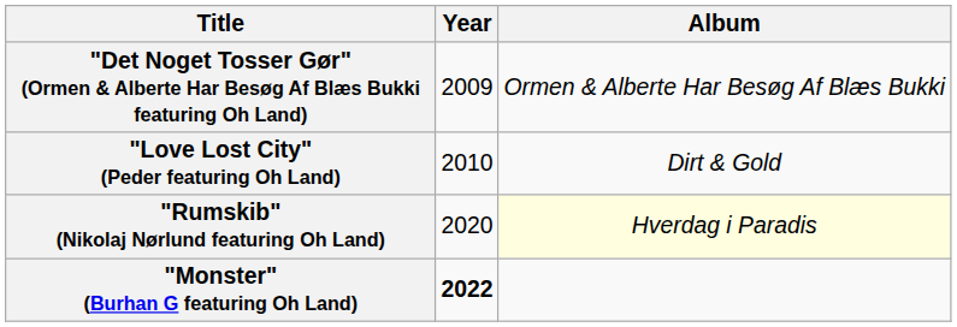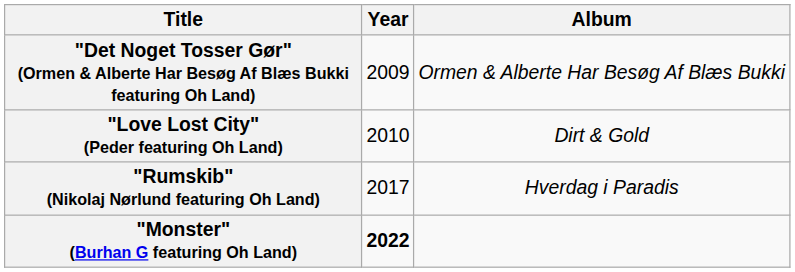 <table class="wikitable plainrowheaders" style="text-align:center;">
 <tr>
 <th scope="col" style="width:18em;">Title</th>
 <th scope="col" rowspan="1" style="width:1em;">Year</th>
 <th scope="col">Album</th>
 </tr>
 <tr>
 <th scope="row">"Det Noget Tosser Gør"<br><small>(Ormen & Alberte Har Besøg Af Blæs Bukki featuring Oh Land)</small></th>
 <td>2009</td>
 <td><em>Ormen & Alberte Har Besøg Af Blæs Bukki</em></td>
 </tr>
 <tr>
 <th scope="row">"Love Lost City"<br><small>(Peder featuring Oh Land)</small></th>
 <td>2010</td>
 <td><em>Dirt & Gold</em></td>
 </tr>
 <tr>
 <th scope="row">"Rumskib"<br><small>(Nikolaj Nørlund featuring Oh Land)</small></th>
-<td>2020</td>
-<td style="background: lightyellow;"><em>Hverdag i Paradis</em></td>
+<td>2017</td>
+<td><em>Hverdag i Paradis</em></td>
 </tr>
 <tr>
 <th scope="row">"Monster"<br><small>(<a href='#'>Burhan G</a> featuring Oh Land)</small></th>
 <td><strong>2022</strong></td>
 <td></td>
 </tr>
 </table>
